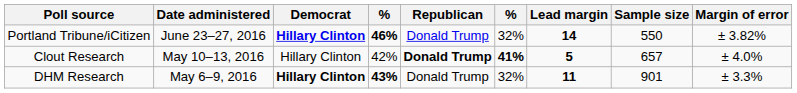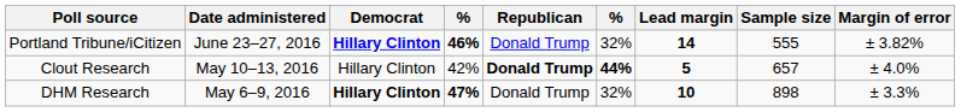 <table class="wikitable" style="text-align:center;">
 <tr>
 <th>Poll source</th>
 <th>Date administered</th>
 <th>Democrat</th>
 <th>%</th>
 <th>Republican</th>
 <th>%</th>
 <th>Lead margin</th>
 <th>Sample size</th>
 <th>Margin of error</th>
 </tr>
 <tr>
 <td>Portland Tribune/iCitizen</td>
 <td>June 23–27, 2016</td>
 <td><strong><a href='#'>Hillary Clinton</a></strong></td>
 <td><strong>46%</strong></td>
 <td><a href='#'>Donald Trump</a></td>
 <td>32%</td>
 <td><strong>14</strong></td>
-<td>550</td>
+<td>555</td>
 <td>± 3.82%</td>
 </tr>
 <tr>
 <td>Clout Research</td>
 <td>May 10–13, 2016</td>
 <td>Hillary Clinton</td>
 <td>42%</td>
 <td><strong>Donald Trump</strong></td>
-<td><strong>41%</strong></td>
+<td><strong>44%</strong></td>
 <td><strong>5</strong></td>
 <td>657</td>
 <td>± 4.0%</td>
 </tr>
 <tr>
 <td>DHM Research</td>
 <td>May 6–9, 2016</td>
 <td><strong>Hillary Clinton</strong></td>
-<td><strong>43%</strong></td>
+<td><strong>47%</strong></td>
 <td>Donald Trump</td>
 <td>32%</td>
-<td><strong>11</strong></td>
-<td>901</td>
+<td><strong>10</strong></td>
+<td>898</td>
 <td>± 3.3%</td>
 </tr>
 </table>
